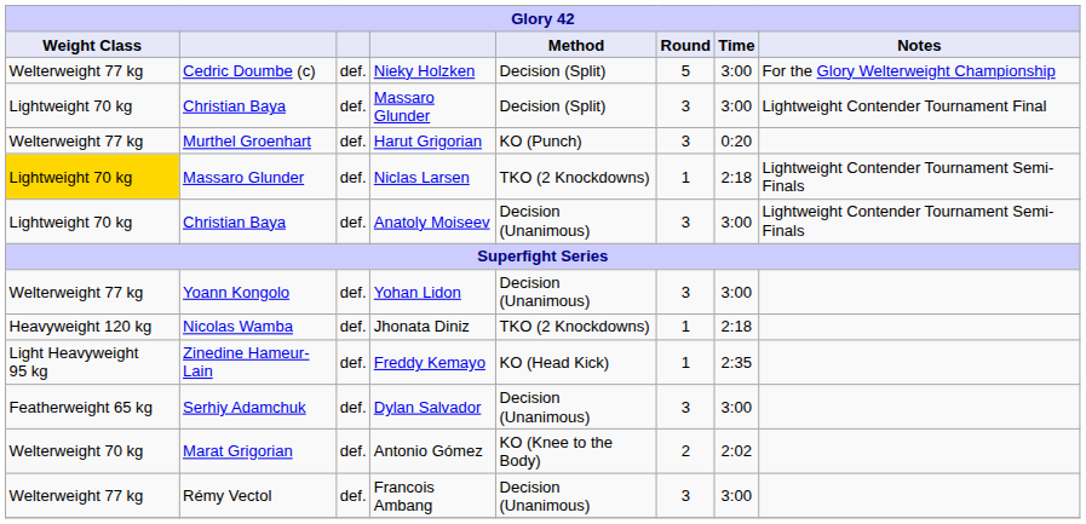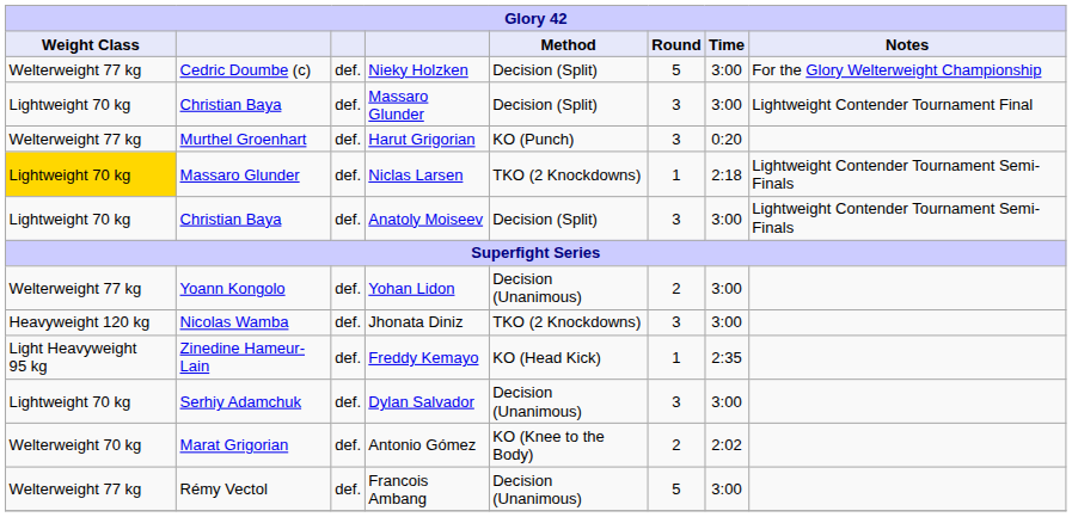 <table class="wikitable" style="font-size: 80%;">
 <tr>
 <th colspan="8" style="background-color: #ccf; color: #000080; text-align: center;"><strong>Glory 42</strong></th>
 </tr>
 <tr>
 <th colspan="1" style="background-color: #E6E8FA; color: #000000; text-align: center;">Weight Class</th>
 <th colspan="1" style="background-color: #E6E8FA; color: #000000; text-align: center;"></th>
 <th colspan="1" style="background-color: #E6E8FA; color: #000000; text-align: center;"></th>
 <th colspan="1" style="background-color: #E6E8FA; color: #000000; text-align: center;"></th>
 <th colspan="1" style="background-color: #E6E8FA; color: #000000; text-align: center;">Method</th>
 <th colspan="1" style="background-color: #E6E8FA; color: #000000; text-align: center;">Round</th>
 <th colspan="1" style="background-color: #E6E8FA; color: #000000; text-align: center;">Time</th>
 <th colspan="1" style="background-color: #E6E8FA; color: #000000; text-align: center;">Notes</th>
 </tr>
 <tr>
 <td>Welterweight 77 kg</td>
 <td> <a href='#'>Cedric Doumbe</a> (c)</td>
 <td align=center>def.</td>
 <td> <a href='#'>Nieky Holzken</a></td>
 <td>Decision (Split)</td>
 <td align=center>5</td>
 <td align=center>3:00</td>
 <td>For the <a href='#'>Glory Welterweight Championship</a></td>
 </tr>
 <tr>
 <td>Lightweight 70 kg</td>
 <td> <a href='#'>Christian Baya</a></td>
 <td align=center>def.</td>
 <td> <a href='#'>Massaro Glunder</a></td>
 <td>Decision (Split)</td>
 <td align=center>3</td>
 <td align=center>3:00</td>
 <td>Lightweight Contender Tournament Final</td>
 </tr>
 <tr>
 <td>Welterweight 77 kg</td>
 <td> <a href='#'>Murthel Groenhart</a></td>
 <td>def.</td>
 <td> <a href='#'>Harut Grigorian</a></td>
 <td>KO (Punch)</td>
 <td align=center>3</td>
 <td align=center>0:20</td>
 <td></td>
 </tr>
 <tr>
 <td style="background: gold;">Lightweight 70 kg</td>
 <td> <a href='#'>Massaro Glunder</a></td>
 <td align=center>def.</td>
 <td> <a href='#'>Niclas Larsen</a></td>
 <td>TKO (2 Knockdowns)</td>
 <td align=center>1</td>
 <td align=center>2:18</td>
 <td>Lightweight Contender Tournament Semi-Finals</td>
 </tr>
 <tr>
 <td>Lightweight 70 kg</td>
 <td> <a href='#'>Christian Baya</a></td>
 <td align=center>def.</td>
 <td> <a href='#'>Anatoly Moiseev</a></td>
-<td>Decision (Unanimous)</td>
+<td>Decision (Split)</td>
 <td align=center>3</td>
 <td align=center>3:00</td>
 <td>Lightweight Contender Tournament Semi-Finals</td>
 </tr>
 <tr>
 <th colspan="8" style="background-color: #ccf; color: #000080; text-align: center;"><strong>Superfight Series</strong></th>
 </tr>
 <tr>
 <td>Welterweight 77 kg</td>
 <td> <a href='#'>Yoann Kongolo</a></td>
 <td align=center>def.</td>
 <td> <a href='#'>Yohan Lidon</a></td>
 <td>Decision (Unanimous)</td>
-<td align=center>3</td>
+<td align=center>2</td>
 <td align=center>3:00</td>
 <td></td>
 </tr>
 <tr>
 <td>Heavyweight 120 kg</td>
 <td> <a href='#'>Nicolas Wamba</a></td>
 <td align=center>def.</td>
 <td> Jhonata Diniz</td>
 <td>TKO (2 Knockdowns)</td>
-<td align=center>1</td>
-<td align=center>2:18</td>
+<td align=center>3</td>
+<td align=center>3:00</td>
 <td></td>
 </tr>
 <tr>
 <td>Light Heavyweight 95 kg</td>
 <td> <a href='#'>Zinedine Hameur-Lain</a></td>
 <td align=center>def.</td>
 <td> <a href='#'>Freddy Kemayo</a></td>
 <td>KO (Head Kick)</td>
 <td align=center>1</td>
 <td align=center>2:35</td>
 <td></td>
 </tr>
 <tr>
-<td>Featherweight 65 kg</td>
+<td>Lightweight 70 kg</td>
 <td> <a href='#'>Serhiy Adamchuk</a></td>
 <td>def.</td>
 <td> <a href='#'>Dylan Salvador</a></td>
 <td>Decision (Unanimous)</td>
 <td align=center>3</td>
 <td align=center>3:00</td>
 <td></td>
 </tr>
 <tr>
 <td>Welterweight 70 kg</td>
 <td> <a href='#'>Marat Grigorian</a></td>
 <td align=center>def.</td>
 <td> Antonio Gómez</td>
 <td>KO (Knee to the Body)</td>
 <td align=center>2</td>
 <td align=center>2:02</td>
 <td></td>
 </tr>
 <tr>
 <td>Welterweight 77 kg</td>
 <td> Rémy Vectol</td>
 <td align=center>def.</td>
 <td> Francois Ambang</td>
 <td>Decision (Unanimous)</td>
-<td align=center>3</td>
+<td align=center>5</td>
 <td align=center>3:00</td>
 <td></td>
 </tr>
 <tr>
 </tr>
 </table>
